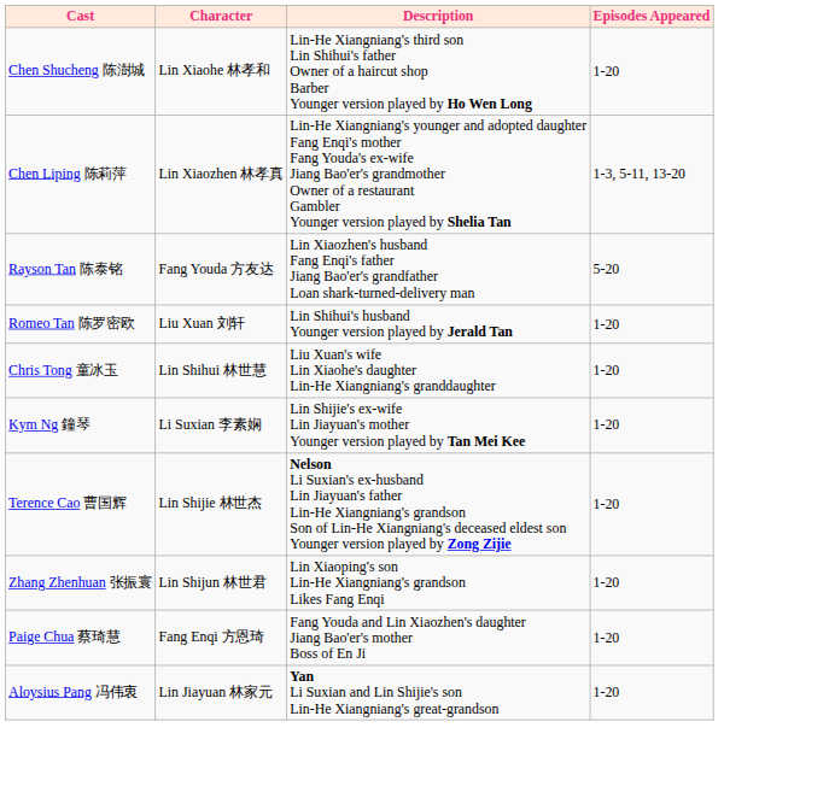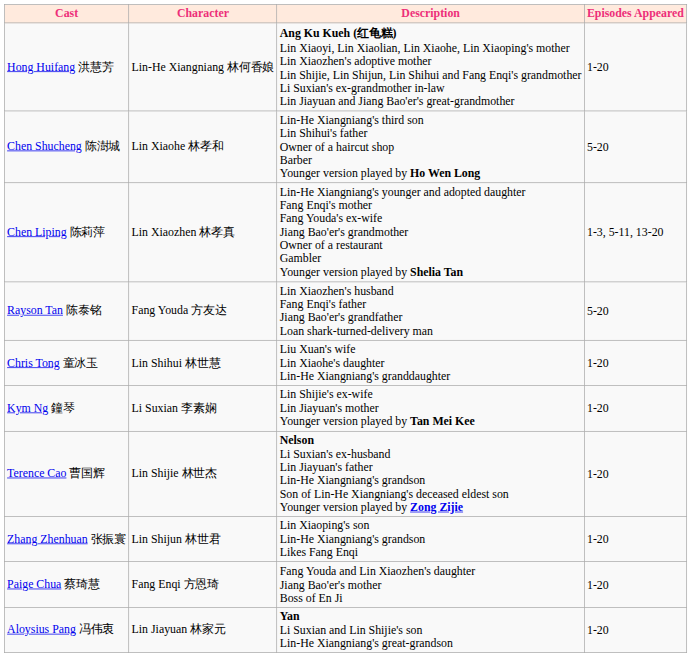 <table class="wikitable">
 <tr>
 <th style="background:#ffeadd; color:#ed2f79">Cast</th>
 <th style="background:#ffeadd; color:#ed2f79">Character</th>
 <th style="background:#ffeadd; color:#ed2f79">Description</th>
 <th style="background:#ffeadd; color:#ed2f79">Episodes Appeared</th>
 </tr>
 <tr>
+<td><a href='#'>Hong Huifang</a> 洪慧芳</td>
+<td>Lin-He Xiangniang 林何香娘</td>
+<td><strong>Ang Ku Kueh (红龟糕)</strong><br>Lin Xiaoyi, Lin Xiaolian, Lin Xiaohe, Lin Xiaoping's mother <br> Lin Xiaozhen's adoptive mother <br> Lin Shijie, Lin Shijun, Lin Shihui and Fang Enqi's grandmother<br>Li Suxian's ex-grandmother in-law <br> Lin Jiayuan and Jiang Bao'er's great-grandmother</td>
+<td>1-20</td>
+</tr>
+<tr>
 <td><a href='#'>Chen Shucheng</a> 陈澍城</td>
 <td>Lin Xiaohe 林孝和</td>
 <td>Lin-He Xiangniang's third son <br> Lin Shihui's father <br> Owner of a haircut shop <br> Barber <br> Younger version played by <strong>Ho Wen Long</strong></td>
-<td>1-20</td>
+<td>5-20</td>
 </tr>
 <tr>
 <td><a href='#'>Chen Liping</a> 陈莉萍</td>
 <td>Lin Xiaozhen 林孝真</td>
 <td>Lin-He Xiangniang's younger and adopted daughter <br> Fang Enqi's mother <br> Fang Youda's ex-wife <br> Jiang Bao'er's grandmother <br>Owner of a restaurant <br> Gambler <br> Younger version played by <strong>Shelia Tan</strong></td>
 <td>1-3, 5-11, 13-20</td>
 </tr>
 <tr>
 <td><a href='#'>Rayson Tan</a> 陈泰铭</td>
 <td>Fang Youda 方友达</td>
 <td>Lin Xiaozhen's husband <br> Fang Enqi's father <br> Jiang Bao'er's grandfather <br> Loan shark-turned-delivery man</td>
 <td>5-20</td>
-</tr>
-<tr>
-<td><a href='#'>Romeo Tan</a> 陈罗密欧</td>
-<td>Liu Xuan 刘轩</td>
-<td>Lin Shihui's husband <br> Younger version played by <strong>Jerald Tan</strong></td>
-<td>1-20</td>
 </tr>
 <tr>
 <td><a href='#'>Chris Tong</a> 童冰玉</td>
 <td>Lin Shihui 林世慧</td>
 <td>Liu Xuan's wife <br> Lin Xiaohe's daughter <br> Lin-He Xiangniang's granddaughter</td>
 <td>1-20</td>
 </tr>
 <tr>
 <td><a href='#'>Kym Ng</a> 鐘琴</td>
 <td>Li Suxian 李素娴</td>
 <td>Lin Shijie's ex-wife <br> Lin Jiayuan's mother <br> Younger version played by <strong>Tan Mei Kee</strong></td>
 <td>1-20</td>
 </tr>
 <tr>
 <td><a href='#'>Terence Cao</a> 曹国辉</td>
 <td>Lin Shijie 林世杰</td>
 <td><strong>Nelson</strong> <br> Li Suxian's ex-husband <br> Lin Jiayuan's father <br> Lin-He Xiangniang's grandson <br> Son of Lin-He Xiangniang's deceased eldest son <br> Younger version played by <strong><a href='#'>Zong Zijie</a></strong></td>
 <td>1-20</td>
 </tr>
 <tr>
 <td><a href='#'>Zhang Zhenhuan</a> 张振寰</td>
 <td>Lin Shijun 林世君</td>
 <td>Lin Xiaoping's son <br> Lin-He Xiangniang's grandson <br> Likes Fang Enqi</td>
 <td>1-20</td>
 </tr>
 <tr>
 <td><a href='#'>Paige Chua</a> 蔡琦慧</td>
 <td>Fang Enqi 方恩琦</td>
 <td>Fang Youda and Lin Xiaozhen's daughter <br> Jiang Bao'er's mother <br> Boss of En Ji</td>
 <td>1-20</td>
 </tr>
 <tr>
 <td><a href='#'>Aloysius Pang</a> 冯伟衷</td>
 <td>Lin Jiayuan 林家元</td>
 <td><strong>Yan</strong><br> Li Suxian and Lin Shijie's son <br> Lin-He Xiangniang's great-grandson</td>
 <td>1-20</td>
 </tr>
 </table>
